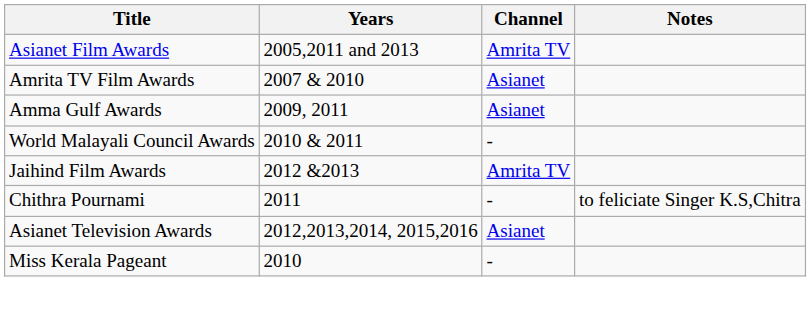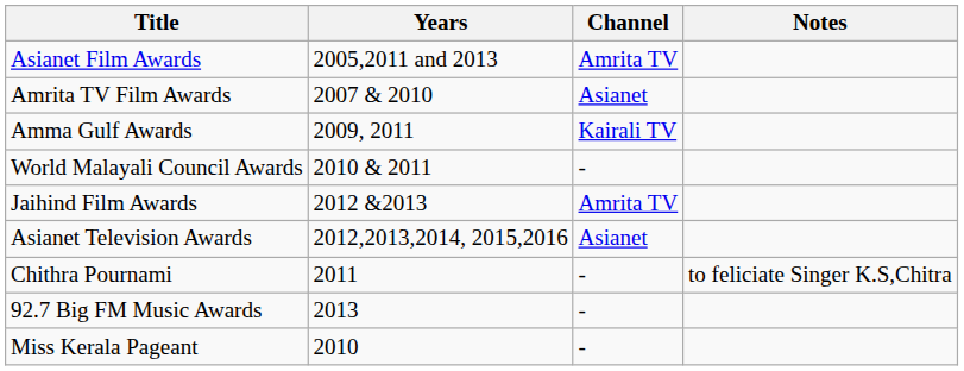 <table class="wikitable sortable">
 <tr>
 <th>Title</th>
 <th>Years</th>
 <th>Channel</th>
 <th>Notes</th>
 </tr>
 <tr>
 <td><a href='#'>Asianet Film Awards</a></td>
 <td>2005,2011 and 2013</td>
 <td><a href='#'>Amrita TV</a></td>
 <td></td>
 </tr>
 <tr>
 <td>Amrita TV Film Awards</td>
 <td>2007 & 2010</td>
 <td><a href='#'>Asianet</a></td>
 <td></td>
 </tr>
 <tr>
 <td>Amma Gulf Awards</td>
 <td>2009, 2011</td>
-<td><a href='#'>Asianet</a></td>
+<td><a href='#'>Kairali TV</a></td>
 <td></td>
 </tr>
 <tr>
 <td>World Malayali Council Awards</td>
 <td>2010 & 2011</td>
 <td>-</td>
 <td></td>
 </tr>
 <tr>
 <td>Jaihind Film Awards</td>
 <td>2012 &2013</td>
 <td><a href='#'>Amrita TV</a></td>
 <td></td>
 </tr>
 <tr>
+<td>Asianet Television Awards</td>
+<td>2012,2013,2014, 2015,2016</td>
+<td><a href='#'>Asianet</a></td>
+<td></td>
+</tr>
+<tr>
 <td>Chithra Pournami</td>
 <td>2011</td>
 <td>-</td>
 <td>to feliciate Singer K.S,Chitra</td>
 </tr>
 <tr>
-<td>Asianet Television Awards</td>
-<td>2012,2013,2014, 2015,2016</td>
-<td><a href='#'>Asianet</a></td>
+<td>92.7 Big FM Music Awards</td>
+<td>2013</td>
+<td>-</td>
 <td></td>
 </tr>
 <tr>
 <td>Miss Kerala Pageant</td>
 <td>2010</td>
 <td>-</td>
 <td></td>
 </tr>
 </table>
